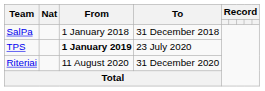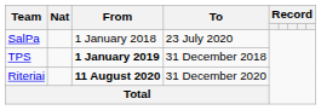 <table class="wikitable" style="text-align: center">
 <tr>
 <th rowspan=2>Team</th>
 <th rowspan=2>Nat</th>
 <th rowspan=2>From</th>
 <th rowspan=2>To</th>
 <th colspan=8>Record</th>
 </tr>
 <tr>
 <th></th>
 <th></th>
 <th></th>
 <th></th>
 <th></th>
 </tr>
 <tr>
 <td align=left><a href='#'>SalPa</a></td>
 <td></td>
 <td align=left>1 January 2018</td>
-<td align=left>31 December 2018<br></td>
+<td align=left>23 July 2020<br></td>
 </tr>
 <tr>
 <td align=left><a href='#'>TPS</a></td>
 <td></td>
 <td align=left><strong>1 January 2019</strong></td>
-<td align=left>23 July 2020<br></td>
+<td align=left>31 December 2018<br></td>
 </tr>
 <tr>
 <td align=left><a href='#'>Riteriai</a></td>
 <td></td>
-<td align=left>11 August 2020</td>
+<td align=left><strong>11 August 2020</strong></td>
 <td align=left>31 December 2020<br></td>
 </tr>
 <tr>
 <th colspan=4>Total<br></th>
 </tr>
 </table>
